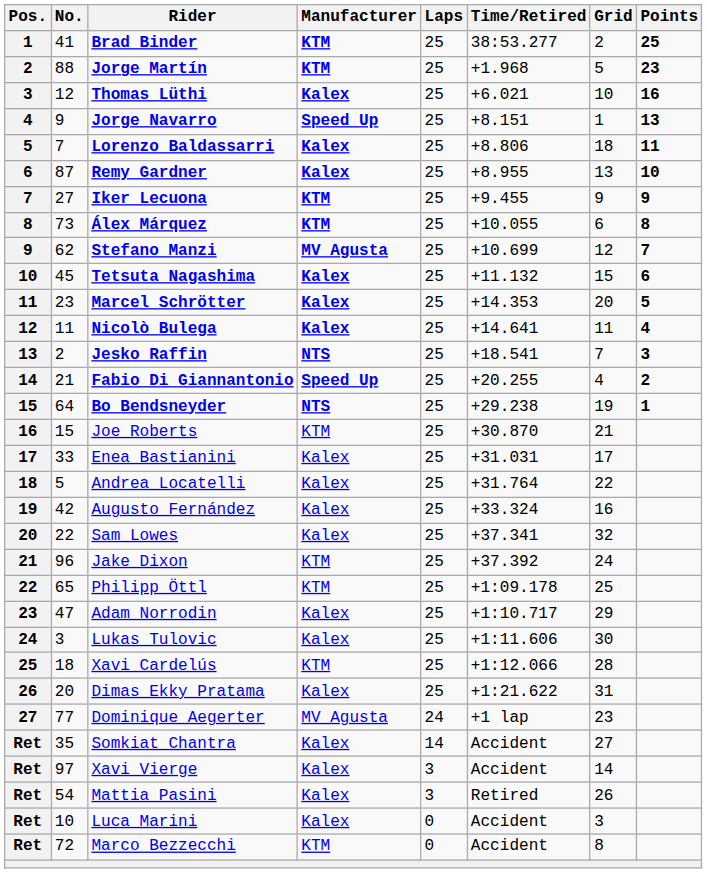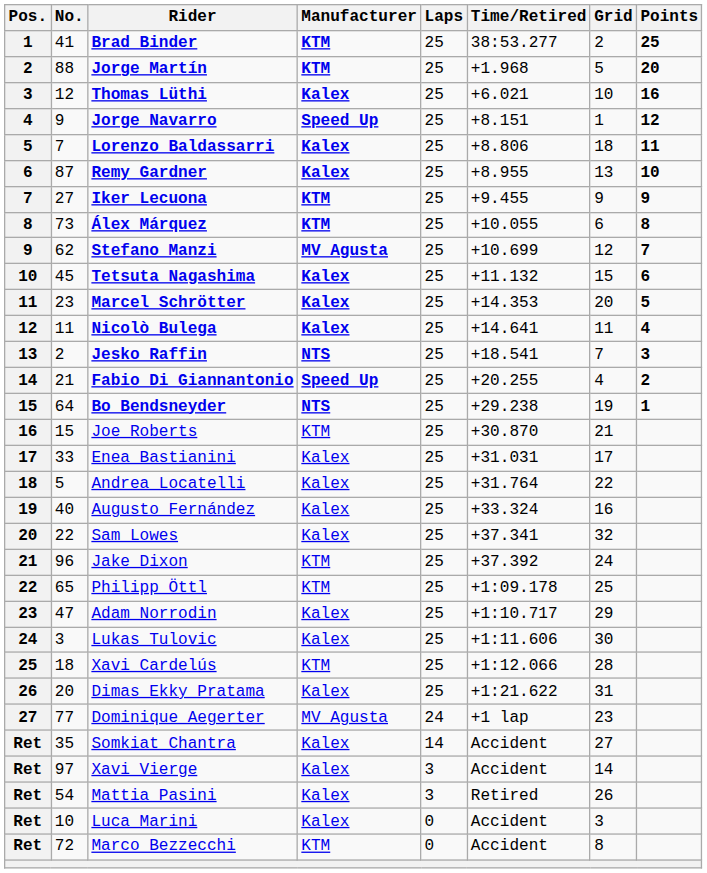 <table class="wikitable" style="font-size: 95%;">
 <tr>
 <th>Pos.</th>
 <th>No.</th>
 <th>Rider</th>
 <th>Manufacturer</th>
 <th>Laps</th>
 <th>Time/Retired</th>
 <th>Grid</th>
 <th>Points</th>
 </tr>
 <tr>
 <th>1</th>
 <td>41</td>
 <td> <strong><a href='#'>Brad Binder</a></strong></td>
 <td><strong><a href='#'>KTM</a></strong></td>
 <td>25</td>
 <td>38:53.277</td>
 <td>2</td>
 <td><strong>25</strong></td>
 </tr>
 <tr>
 <th>2</th>
 <td>88</td>
 <td> <strong><a href='#'>Jorge Martín</a></strong></td>
 <td><strong><a href='#'>KTM</a></strong></td>
 <td>25</td>
 <td>+1.968</td>
 <td>5</td>
-<td><strong>23</strong></td>
+<td><strong>20</strong></td>
 </tr>
 <tr>
 <th>3</th>
 <td>12</td>
 <td> <strong><a href='#'>Thomas Lüthi</a></strong></td>
 <td><strong><a href='#'>Kalex</a></strong></td>
 <td>25</td>
 <td>+6.021</td>
 <td>10</td>
 <td><strong>16</strong></td>
 </tr>
 <tr>
 <th>4</th>
 <td>9</td>
 <td> <strong><a href='#'>Jorge Navarro</a></strong></td>
 <td><strong><a href='#'>Speed Up</a></strong></td>
 <td>25</td>
 <td>+8.151</td>
 <td>1</td>
-<td><strong>13</strong></td>
+<td><strong>12</strong></td>
 </tr>
 <tr>
 <th>5</th>
 <td>7</td>
 <td> <strong><a href='#'>Lorenzo Baldassarri</a></strong></td>
 <td><strong><a href='#'>Kalex</a></strong></td>
 <td>25</td>
 <td>+8.806</td>
 <td>18</td>
 <td><strong>11</strong></td>
 </tr>
 <tr>
 <th>6</th>
 <td>87</td>
 <td> <strong><a href='#'>Remy Gardner</a></strong></td>
 <td><strong><a href='#'>Kalex</a></strong></td>
 <td>25</td>
 <td>+8.955</td>
 <td>13</td>
 <td><strong>10</strong></td>
 </tr>
 <tr>
 <th>7</th>
 <td>27</td>
 <td> <strong><a href='#'>Iker Lecuona</a></strong></td>
 <td><strong><a href='#'>KTM</a></strong></td>
 <td>25</td>
 <td>+9.455</td>
 <td>9</td>
 <td><strong>9</strong></td>
 </tr>
 <tr>
 <th>8</th>
 <td>73</td>
 <td> <strong><a href='#'>Álex Márquez</a></strong></td>
 <td><strong><a href='#'>KTM</a></strong></td>
 <td>25</td>
 <td>+10.055</td>
 <td>6</td>
 <td><strong>8</strong></td>
 </tr>
 <tr>
 <th>9</th>
 <td>62</td>
 <td> <strong><a href='#'>Stefano Manzi</a></strong></td>
 <td><strong><a href='#'>MV Agusta</a></strong></td>
 <td>25</td>
 <td>+10.699</td>
 <td>12</td>
 <td><strong>7</strong></td>
 </tr>
 <tr>
 <th>10</th>
 <td>45</td>
 <td> <strong><a href='#'>Tetsuta Nagashima</a></strong></td>
 <td><strong><a href='#'>Kalex</a></strong></td>
 <td>25</td>
 <td>+11.132</td>
 <td>15</td>
 <td><strong>6</strong></td>
 </tr>
 <tr>
 <th>11</th>
 <td>23</td>
 <td> <strong><a href='#'>Marcel Schrötter</a></strong></td>
 <td><strong><a href='#'>Kalex</a></strong></td>
 <td>25</td>
 <td>+14.353</td>
 <td>20</td>
 <td><strong>5</strong></td>
 </tr>
 <tr>
 <th>12</th>
 <td>11</td>
 <td> <strong><a href='#'>Nicolò Bulega</a></strong></td>
 <td><strong><a href='#'>Kalex</a></strong></td>
 <td>25</td>
 <td>+14.641</td>
 <td>11</td>
 <td><strong>4</strong></td>
 </tr>
 <tr>
 <th>13</th>
 <td>2</td>
 <td> <strong><a href='#'>Jesko Raffin</a></strong></td>
 <td><strong><a href='#'>NTS</a></strong></td>
 <td>25</td>
 <td>+18.541</td>
 <td>7</td>
 <td><strong>3</strong></td>
 </tr>
 <tr>
 <th>14</th>
 <td>21</td>
 <td> <strong><a href='#'>Fabio Di Giannantonio</a></strong></td>
 <td><strong><a href='#'>Speed Up</a></strong></td>
 <td>25</td>
 <td>+20.255</td>
 <td>4</td>
 <td><strong>2</strong></td>
 </tr>
 <tr>
 <th>15</th>
 <td>64</td>
 <td> <strong><a href='#'>Bo Bendsneyder</a></strong></td>
 <td><strong><a href='#'>NTS</a></strong></td>
 <td>25</td>
 <td>+29.238</td>
 <td>19</td>
 <td><strong>1</strong></td>
 </tr>
 <tr>
 <th>16</th>
 <td>15</td>
 <td> <a href='#'>Joe Roberts</a></td>
 <td><a href='#'>KTM</a></td>
 <td>25</td>
 <td>+30.870</td>
 <td>21</td>
 <td></td>
 </tr>
 <tr>
 <th>17</th>
 <td>33</td>
 <td> <a href='#'>Enea Bastianini</a></td>
 <td><a href='#'>Kalex</a></td>
 <td>25</td>
 <td>+31.031</td>
 <td>17</td>
 <td></td>
 </tr>
 <tr>
 <th>18</th>
 <td>5</td>
 <td> <a href='#'>Andrea Locatelli</a></td>
 <td><a href='#'>Kalex</a></td>
 <td>25</td>
 <td>+31.764</td>
 <td>22</td>
 <td></td>
 </tr>
 <tr>
 <th>19</th>
-<td>42</td>
+<td>40</td>
 <td> <a href='#'>Augusto Fernández</a></td>
 <td><a href='#'>Kalex</a></td>
 <td>25</td>
 <td>+33.324</td>
 <td>16</td>
 <td></td>
 </tr>
 <tr>
 <th>20</th>
 <td>22</td>
 <td> <a href='#'>Sam Lowes</a></td>
 <td><a href='#'>Kalex</a></td>
 <td>25</td>
 <td>+37.341</td>
 <td>32</td>
 <td></td>
 </tr>
 <tr>
 <th>21</th>
 <td>96</td>
 <td> <a href='#'>Jake Dixon</a></td>
 <td><a href='#'>KTM</a></td>
 <td>25</td>
 <td>+37.392</td>
 <td>24</td>
 <td></td>
 </tr>
 <tr>
 <th>22</th>
 <td>65</td>
 <td> <a href='#'>Philipp Öttl</a></td>
 <td><a href='#'>KTM</a></td>
 <td>25</td>
 <td>+1:09.178</td>
 <td>25</td>
 <td></td>
 </tr>
 <tr>
 <th>23</th>
 <td>47</td>
 <td> <a href='#'>Adam Norrodin</a></td>
 <td><a href='#'>Kalex</a></td>
 <td>25</td>
 <td>+1:10.717</td>
 <td>29</td>
 <td></td>
 </tr>
 <tr>
 <th>24</th>
 <td>3</td>
 <td> <a href='#'>Lukas Tulovic</a></td>
 <td><a href='#'>Kalex</a></td>
 <td>25</td>
 <td>+1:11.606</td>
 <td>30</td>
 <td></td>
 </tr>
 <tr>
 <th>25</th>
 <td>18</td>
 <td> <a href='#'>Xavi Cardelús</a></td>
 <td><a href='#'>KTM</a></td>
 <td>25</td>
 <td>+1:12.066</td>
 <td>28</td>
 <td></td>
 </tr>
 <tr>
 <th>26</th>
 <td>20</td>
 <td> <a href='#'>Dimas Ekky Pratama</a></td>
 <td><a href='#'>Kalex</a></td>
 <td>25</td>
 <td>+1:21.622</td>
 <td>31</td>
 <td></td>
 </tr>
 <tr>
 <th>27</th>
 <td>77</td>
 <td> <a href='#'>Dominique Aegerter</a></td>
 <td><a href='#'>MV Agusta</a></td>
 <td>24</td>
 <td>+1 lap</td>
 <td>23</td>
 <td></td>
 </tr>
 <tr>
 <th>Ret</th>
 <td>35</td>
 <td> <a href='#'>Somkiat Chantra</a></td>
 <td><a href='#'>Kalex</a></td>
 <td>14</td>
 <td>Accident</td>
 <td>27</td>
 <td></td>
 </tr>
 <tr>
 <th>Ret</th>
 <td>97</td>
 <td> <a href='#'>Xavi Vierge</a></td>
 <td><a href='#'>Kalex</a></td>
 <td>3</td>
 <td>Accident</td>
 <td>14</td>
 <td></td>
 </tr>
 <tr>
 <th>Ret</th>
 <td>54</td>
 <td> <a href='#'>Mattia Pasini</a></td>
 <td><a href='#'>Kalex</a></td>
 <td>3</td>
 <td>Retired</td>
 <td>26</td>
 <td></td>
 </tr>
 <tr>
 <th>Ret</th>
 <td>10</td>
 <td> <a href='#'>Luca Marini</a></td>
 <td><a href='#'>Kalex</a></td>
 <td>0</td>
 <td>Accident</td>
 <td>3</td>
 <td></td>
 </tr>
 <tr>
 <th>Ret</th>
 <td>72</td>
 <td> <a href='#'>Marco Bezzecchi</a></td>
 <td><a href='#'>KTM</a></td>
 <td>0</td>
 <td>Accident</td>
 <td>8</td>
 <td></td>
 </tr>
 <tr>
 <th colspan=8></th>
 </tr>
 </table>
